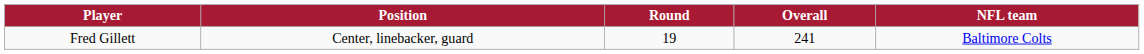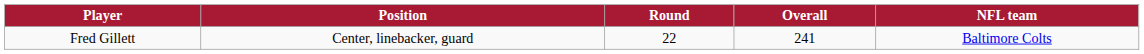 <table class="wikitable" width="65%">
 <tr align="center" style="background:#A81933;color:#FFFFFF;">
 <td><strong>Player</strong></td>
 <td><strong>Position</strong></td>
 <td><strong>Round</strong></td>
 <td><strong>Overall</strong></td>
 <td><strong>NFL team</strong></td>
 </tr>
 <tr align="center" bgcolor="">
 <td>Fred Gillett</td>
 <td>Center, linebacker, guard</td>
-<td>19</td>
+<td>22</td>
 <td>241</td>
 <td><a href='#'>Baltimore Colts</a></td>
 </tr>
 </table>
